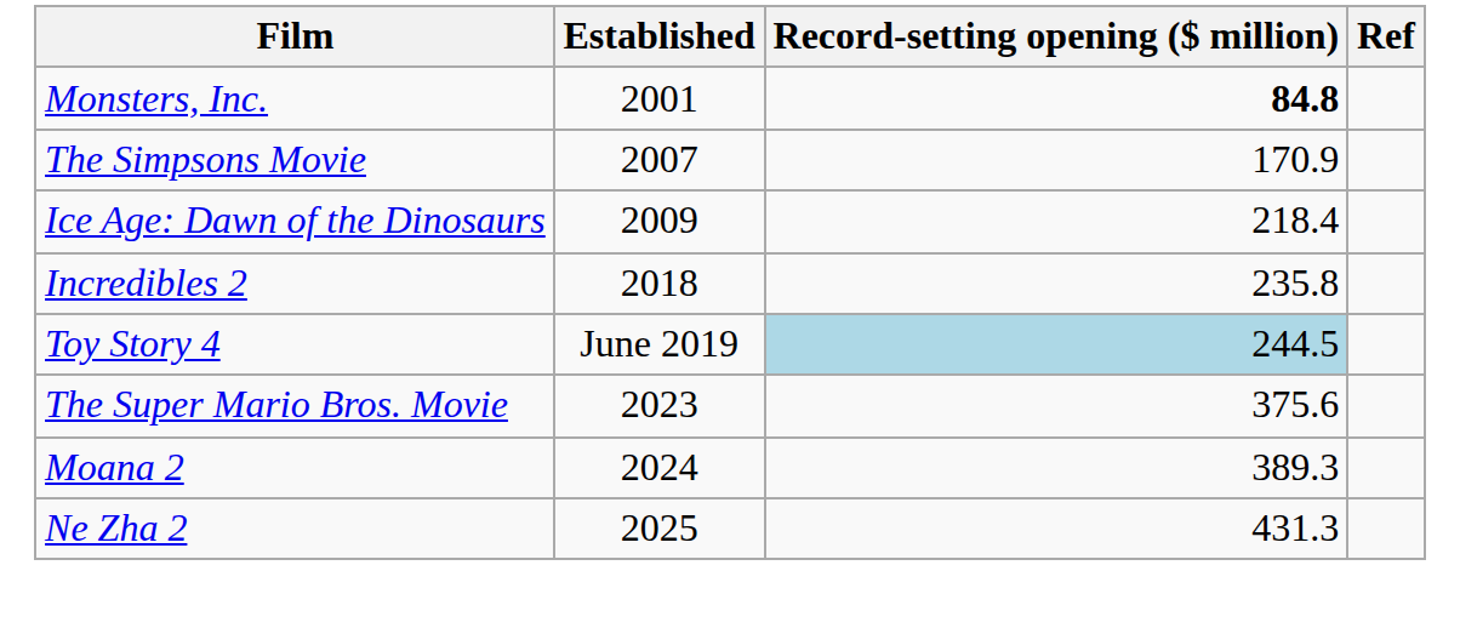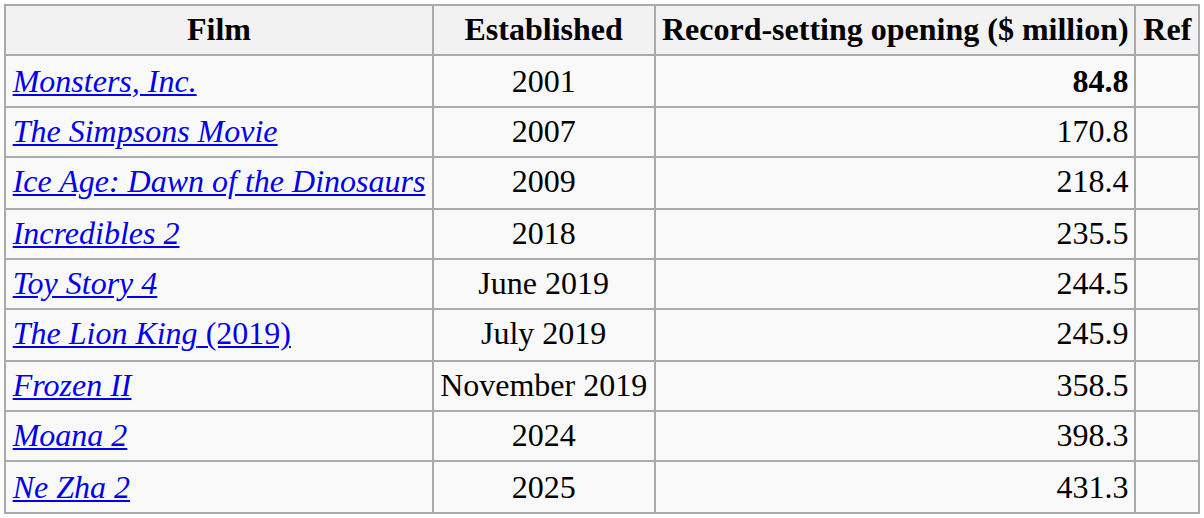 <table class="wikitable" style="margin:auto">
 <tr>
 <th scope="col">Film</th>
 <th scope="col">Established</th>
 <th scope="col">Record-setting opening ($ million)</th>
 <th scope="col">Ref</th>
 </tr>
 <tr>
 <td scope="row"><em><a href='#'>Monsters, Inc.</a></em></td>
 <td style="text-align:center;">2001</td>
 <td style="text-align:right;"><strong>84.8</strong></td>
 <td scope="row"></td>
 </tr>
 <tr>
 <td scope="row"><em><a href='#'>The Simpsons Movie</a></em></td>
 <td style="text-align:center;">2007</td>
-<td style="text-align:right;">170.9</td>
+<td style="text-align:right;">170.8</td>
 <td scope="row"></td>
 </tr>
 <tr>
 <td scope="row"><em><a href='#'>Ice Age: Dawn of the Dinosaurs</a></em></td>
 <td style="text-align:center;">2009</td>
 <td style="text-align:right;">218.4</td>
 <td scope="row"></td>
 </tr>
 <tr>
 <td scope="row"><em><a href='#'>Incredibles 2</a></em></td>
 <td style="text-align:center;">2018</td>
-<td style="text-align:right;">235.8</td>
+<td style="text-align:right;">235.5</td>
 <td scope="row"></td>
 </tr>
 <tr>
 <td scope="row"><em><a href='#'>Toy Story 4</a></em></td>
 <td style="text-align:center;">June 2019</td>
-<td style="background: lightblue; text-align:right;">244.5</td>
+<td style="text-align:right;">244.5</td>
 <td scope="row"></td>
 </tr>
 <tr>
-<td><em><a href='#'>The Super Mario Bros. Movie</a></em></td>
-<td style="text-align:center;">2023</td>
-<td style="text-align:right;">375.6</td>
+<td scope="row"><a href='#'><em>The Lion King</em> (2019)</a></td>
+<td style="text-align:center;">July 2019</td>
+<td style="text-align:right;">245.9</td>
+<td scope="row"></td>
+</tr>
+<tr>
+<td scope="row"><em><a href='#'>Frozen II</a></em></td>
+<td style="text-align:center;">November 2019</td>
+<td style="text-align:right;">358.5</td>
 <td scope="row"></td>
 </tr>
 <tr>
 <td><em><a href='#'>Moana 2</a></em></td>
 <td style="text-align:center;">2024</td>
-<td style="text-align:right;">389.3</td>
+<td style="text-align:right;">398.3</td>
 <td scope="row"></td>
 </tr>
 <tr>
 <td><em><a href='#'>Ne Zha 2</a></em></td>
 <td style="text-align:center;">2025</td>
 <td style="text-align:right;">431.3</td>
 <td scope="row"></td>
 </tr>
 </table>
